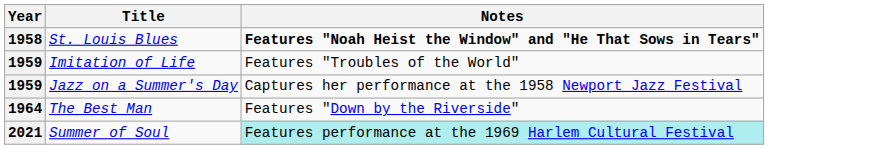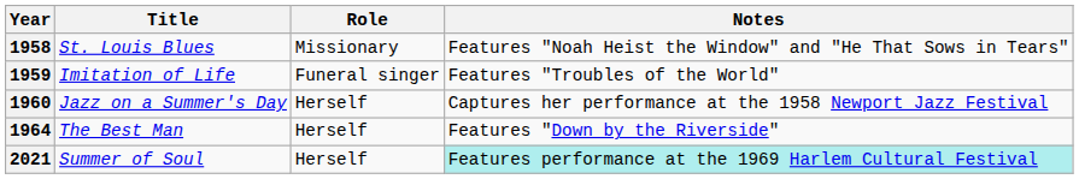 <table class="wikitable plainrowheaders sortable">
 <tr>
 <th scope="col">Year</th>
 <th scope="col">Title</th>
+<th scope="col">Role</th>
 <th scope="col" class="unsortable">Notes</th>
 </tr>
 <tr>
 <th scope="row">1958</th>
 <td><em><a href='#'>St. Louis Blues</a></em></td>
-<td><strong>Features "Noah Heist the Window" and "He That Sows in Tears"</strong></td>
+<td>Missionary</td>
+<td>Features "Noah Heist the Window" and "He That Sows in Tears"</td>
 </tr>
 <tr>
 <th scope="row">1959</th>
 <td><em><a href='#'>Imitation of Life</a></em></td>
+<td>Funeral singer</td>
 <td>Features "Troubles of the World"</td>
 </tr>
 <tr>
-<th scope="row">1959</th>
+<th scope="row">1960</th>
 <td><em><a href='#'>Jazz on a Summer's Day</a></em></td>
+<td>Herself</td>
 <td>Captures her performance at the 1958 <a href='#'>Newport Jazz Festival</a></td>
 </tr>
 <tr>
 <th scope="row">1964</th>
 <td><em><a href='#'>The Best Man</a></em></td>
+<td>Herself</td>
 <td>Features "<a href='#'>Down by the Riverside</a>"</td>
 </tr>
 <tr>
 <th scope="row">2021</th>
 <td><em><a href='#'>Summer of Soul</a></em></td>
+<td>Herself</td>
 <td style="background: paleturquoise;">Features performance at the 1969 <a href='#'>Harlem Cultural Festival</a></td>
 </tr>
 </table>
